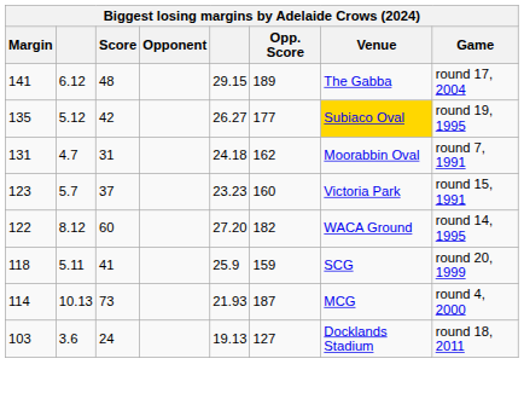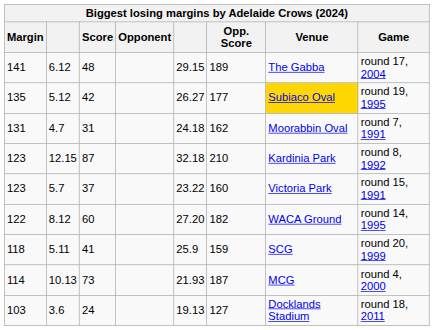 <table class="wikitable sortable">
 <tr>
 <th colspan="8">Biggest losing margins by Adelaide Crows (2024)</th>
 </tr>
 <tr>
 <th>Margin</th>
 <th></th>
 <th>Score</th>
 <th>Opponent</th>
 <th></th>
 <th>Opp. Score</th>
 <th>Venue</th>
 <th>Game</th>
 </tr>
 <tr>
 <td>141</td>
 <td>6.12</td>
 <td>48</td>
 <td></td>
 <td>29.15</td>
 <td>189</td>
 <td><a href='#'>The Gabba</a></td>
 <td>round 17, <a href='#'>2004</a></td>
 </tr>
 <tr>
 <td>135</td>
 <td>5.12</td>
 <td>42</td>
 <td></td>
 <td>26.27</td>
 <td>177</td>
 <td style="background: gold;"><a href='#'>Subiaco Oval</a></td>
 <td>round 19, <a href='#'>1995</a></td>
 </tr>
 <tr>
 <td>131</td>
 <td>4.7</td>
 <td>31</td>
 <td></td>
 <td>24.18</td>
 <td>162</td>
 <td><a href='#'>Moorabbin Oval</a></td>
 <td>round 7, <a href='#'>1991</a></td>
 </tr>
 <tr>
 <td>123</td>
+<td>12.15</td>
+<td>87</td>
+<td></td>
+<td>32.18</td>
+<td>210</td>
+<td><a href='#'>Kardinia Park</a></td>
+<td>round 8, <a href='#'>1992</a></td>
+</tr>
+<tr>
+<td>123</td>
 <td>5.7</td>
 <td>37</td>
 <td></td>
-<td>23.23</td>
+<td>23.22</td>
 <td>160</td>
 <td><a href='#'>Victoria Park</a></td>
 <td>round 15, <a href='#'>1991</a></td>
 </tr>
 <tr>
 <td>122</td>
 <td>8.12</td>
 <td>60</td>
 <td></td>
 <td>27.20</td>
 <td>182</td>
 <td><a href='#'>WACA Ground</a></td>
 <td>round 14, <a href='#'>1995</a></td>
 </tr>
 <tr>
 <td>118</td>
 <td>5.11</td>
 <td>41</td>
 <td></td>
 <td>25.9</td>
 <td>159</td>
 <td><a href='#'>SCG</a></td>
 <td>round 20, <a href='#'>1999</a></td>
 </tr>
 <tr>
 <td>114</td>
 <td>10.13</td>
 <td>73</td>
 <td></td>
 <td>21.93</td>
 <td>187</td>
 <td><a href='#'>MCG</a></td>
 <td>round 4, <a href='#'>2000</a></td>
 </tr>
 <tr>
 <td>103</td>
 <td>3.6</td>
 <td>24</td>
 <td></td>
 <td>19.13</td>
 <td>127</td>
 <td><a href='#'>Docklands Stadium</a></td>
 <td>round 18, <a href='#'>2011</a></td>
 </tr>
 </table>
